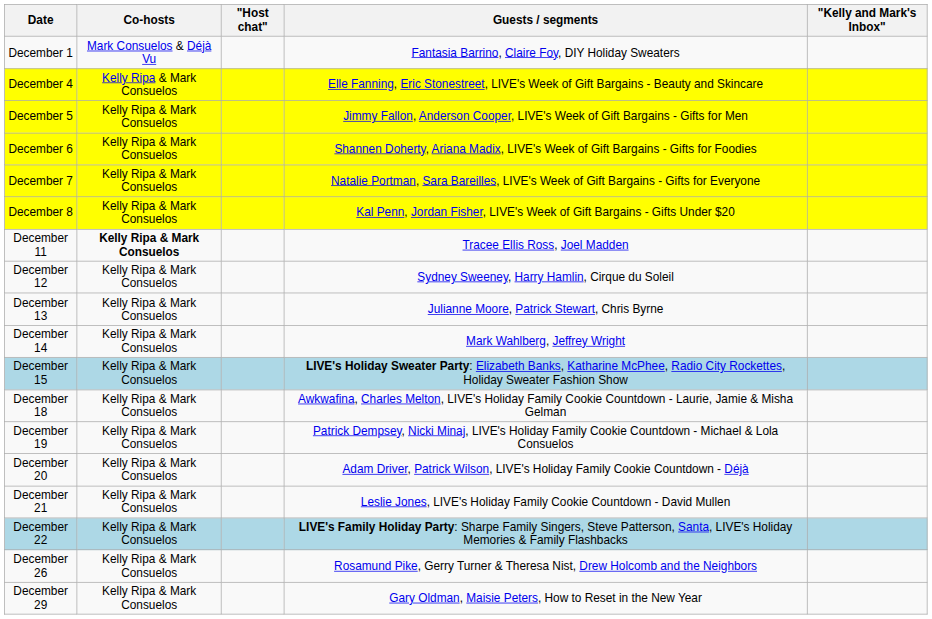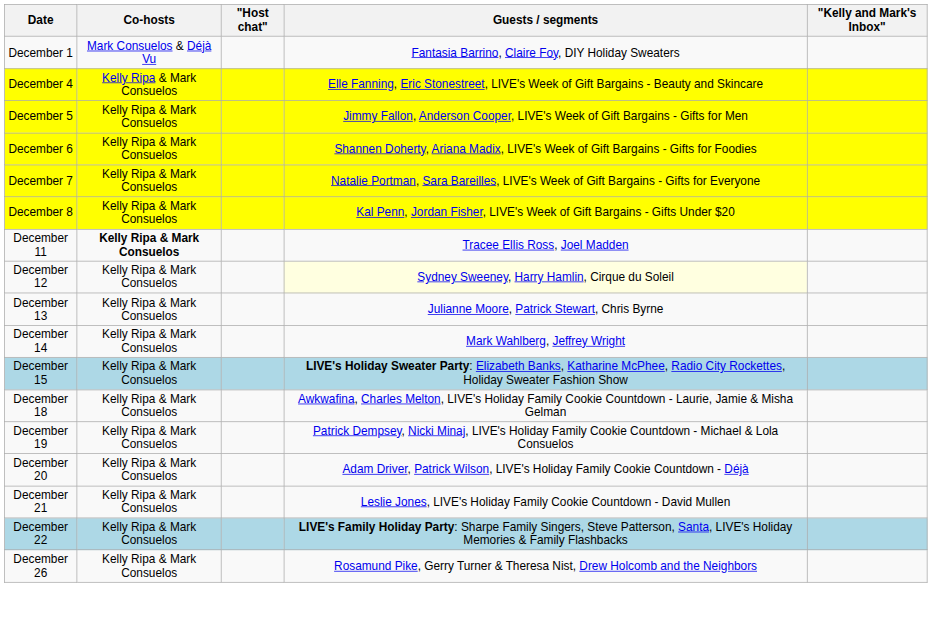 <table class="wikitable sortable" style="text-align:center;">
 <tr>
 <th>Date</th>
 <th>Co-hosts</th>
 <th>"Host chat"</th>
 <th>Guests / segments</th>
 <th>"Kelly and Mark's Inbox"</th>
 </tr>
 <tr>
 <td>December 1</td>
 <td><a href='#'>Mark Consuelos</a> & <a href='#'>Déjà Vu</a></td>
 <td></td>
 <td><a href='#'>Fantasia Barrino</a>, <a href='#'>Claire Foy</a>, DIY Holiday Sweaters</td>
 <td></td>
 </tr>
 <tr style="background:yellow;">
 <td>December 4</td>
 <td><a href='#'>Kelly Ripa</a> & Mark Consuelos</td>
 <td></td>
 <td><a href='#'>Elle Fanning</a>, <a href='#'>Eric Stonestreet</a>, LIVE's Week of Gift Bargains - Beauty and Skincare</td>
 <td></td>
 </tr>
 <tr style="background:yellow;">
 <td>December 5</td>
 <td>Kelly Ripa & Mark Consuelos</td>
 <td></td>
 <td><a href='#'>Jimmy Fallon</a>, <a href='#'>Anderson Cooper</a>, LIVE's Week of Gift Bargains - Gifts for Men</td>
 <td></td>
 </tr>
 <tr style="background:yellow;">
 <td>December 6</td>
 <td>Kelly Ripa & Mark Consuelos</td>
 <td></td>
 <td><a href='#'>Shannen Doherty</a>, <a href='#'>Ariana Madix</a>, LIVE's Week of Gift Bargains - Gifts for Foodies</td>
 <td></td>
 </tr>
 <tr style="background:yellow;">
 <td>December 7</td>
 <td>Kelly Ripa & Mark Consuelos</td>
 <td></td>
 <td><a href='#'>Natalie Portman</a>, <a href='#'>Sara Bareilles</a>, LIVE's Week of Gift Bargains - Gifts for Everyone</td>
 <td></td>
 </tr>
 <tr style="background:yellow;">
 <td>December 8</td>
 <td>Kelly Ripa & Mark Consuelos</td>
 <td></td>
 <td><a href='#'>Kal Penn</a>, <a href='#'>Jordan Fisher</a>, LIVE's Week of Gift Bargains - Gifts Under $20</td>
 <td></td>
 </tr>
 <tr>
 <td>December 11</td>
 <td><strong>Kelly Ripa & Mark Consuelos</strong></td>
 <td></td>
 <td><a href='#'>Tracee Ellis Ross</a>, <a href='#'>Joel Madden</a></td>
 <td></td>
 </tr>
 <tr>
 <td>December 12</td>
 <td>Kelly Ripa & Mark Consuelos</td>
 <td></td>
-<td><a href='#'>Sydney Sweeney</a>, <a href='#'>Harry Hamlin</a>, Cirque du Soleil</td>
+<td style="background: lightyellow;"><a href='#'>Sydney Sweeney</a>, <a href='#'>Harry Hamlin</a>, Cirque du Soleil</td>
 <td></td>
 </tr>
 <tr>
 <td>December 13</td>
 <td>Kelly Ripa & Mark Consuelos</td>
 <td></td>
 <td><a href='#'>Julianne Moore</a>, <a href='#'>Patrick Stewart</a>, Chris Byrne</td>
 <td></td>
 </tr>
 <tr>
 <td>December 14</td>
 <td>Kelly Ripa & Mark Consuelos</td>
 <td></td>
 <td><a href='#'>Mark Wahlberg</a>, <a href='#'>Jeffrey Wright</a></td>
 <td></td>
 </tr>
 <tr style="background:lightblue;">
 <td>December 15</td>
 <td>Kelly Ripa & Mark Consuelos</td>
 <td></td>
 <td><strong>LIVE's Holiday Sweater Party</strong>: <a href='#'>Elizabeth Banks</a>, <a href='#'>Katharine McPhee</a>, <a href='#'>Radio City Rockettes</a>, Holiday Sweater Fashion Show</td>
 <td></td>
 </tr>
 <tr>
 <td>December 18</td>
 <td>Kelly Ripa & Mark Consuelos</td>
 <td></td>
 <td><a href='#'>Awkwafina</a>, <a href='#'>Charles Melton</a>, LIVE's Holiday Family Cookie Countdown - Laurie, Jamie & Misha Gelman</td>
 <td></td>
 </tr>
 <tr>
 <td>December 19</td>
 <td>Kelly Ripa & Mark Consuelos</td>
 <td></td>
 <td><a href='#'>Patrick Dempsey</a>, <a href='#'>Nicki Minaj</a>, LIVE's Holiday Family Cookie Countdown - Michael & Lola Consuelos</td>
 <td></td>
 </tr>
 <tr>
 <td>December 20</td>
 <td>Kelly Ripa & Mark Consuelos</td>
 <td></td>
 <td><a href='#'>Adam Driver</a>, <a href='#'>Patrick Wilson</a>, LIVE's Holiday Family Cookie Countdown - <a href='#'>Déjà</a></td>
 <td></td>
 </tr>
 <tr>
 <td>December 21</td>
 <td>Kelly Ripa & Mark Consuelos</td>
 <td></td>
 <td><a href='#'>Leslie Jones</a>, LIVE's Holiday Family Cookie Countdown - David Mullen</td>
 <td></td>
 </tr>
 <tr style="background:lightblue;">
 <td>December 22</td>
 <td>Kelly Ripa & Mark Consuelos</td>
 <td></td>
 <td><strong>LIVE's Family Holiday Party</strong>: Sharpe Family Singers, Steve Patterson, <a href='#'>Santa</a>, LIVE's Holiday Memories & Family Flashbacks</td>
 <td></td>
 </tr>
 <tr>
 <td>December 26</td>
 <td>Kelly Ripa & Mark Consuelos</td>
 <td></td>
 <td><a href='#'>Rosamund Pike</a>, Gerry Turner & Theresa Nist, <a href='#'>Drew Holcomb and the Neighbors</a></td>
 <td></td>
 </tr>
-<tr>
-<td>December 29</td>
-<td>Kelly Ripa & Mark Consuelos</td>
-<td></td>
-<td><a href='#'>Gary Oldman</a>, <a href='#'>Maisie Peters</a>, How to Reset in the New Year</td>
-<td></td>
-</tr>
 </table>
